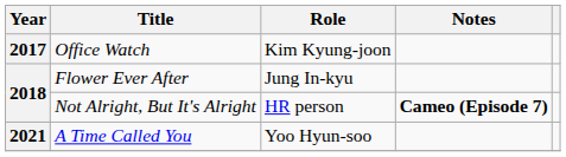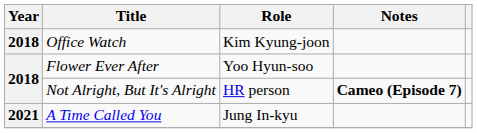 <table class="wikitable sortable plainrowheaders">
 <tr>
 <th scope="col">Year</th>
 <th scope="col">Title</th>
 <th scope="col">Role</th>
 <th scope="col">Notes</th>
 <th scope="col" class="unsortable"></th>
 </tr>
 <tr>
-<th scope="row">2017</th>
+<th scope="row">2018</th>
 <td><em>Office Watch</em></td>
 <td>Kim Kyung-joon</td>
 <td></td>
 <td></td>
 </tr>
 <tr>
 <th scope="row" rowspan="2">2018</th>
 <td><em>Flower Ever After</em></td>
-<td>Jung In-kyu</td>
+<td>Yoo Hyun-soo</td>
 <td></td>
 <td></td>
 </tr>
 <tr>
 <td><em>Not Alright, But It's Alright</em></td>
 <td><a href='#'>HR</a> person</td>
 <td><strong>Cameo (Episode 7)</strong></td>
 <td></td>
 </tr>
 <tr>
 <th scope="row">2021</th>
 <td><em><a href='#'>A Time Called You</a></em></td>
-<td>Yoo Hyun-soo</td>
+<td>Jung In-kyu</td>
 <td></td>
 <td></td>
 </tr>
 <tr>
 </tr>
 </table>
